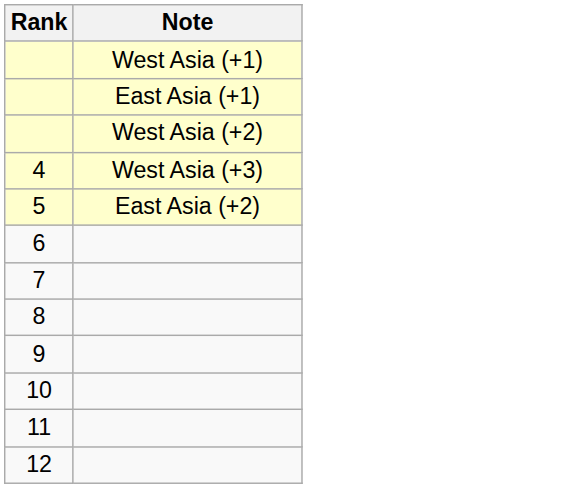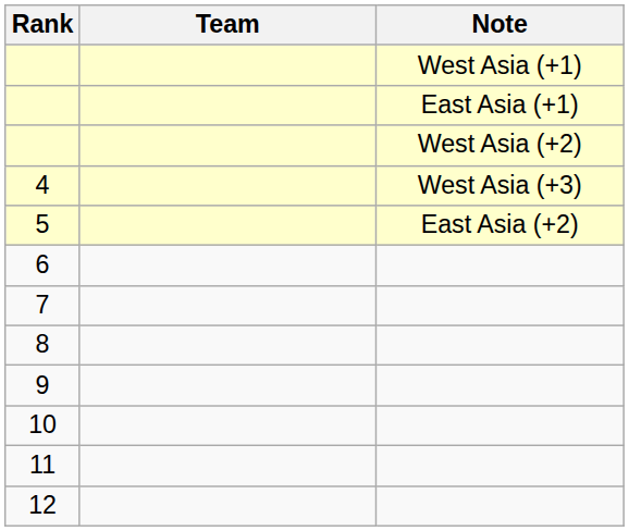 <table class="wikitable" style="text-align: center;">
 <tr>
 <th width=40>Rank</th>
+<th width=180>Team</th>
 <th width=150>Note</th>
 </tr>
 <tr bgcolor="#ffffcc">
 <td></td>
+<td align="left"></td>
 <td>West Asia (+1)</td>
 </tr>
 <tr bgcolor="#ffffcc">
 <td></td>
+<td align="left"></td>
 <td>East Asia (+1)</td>
 </tr>
 <tr bgcolor="#ffffcc">
 <td></td>
+<td align="left"></td>
 <td>West Asia (+2)</td>
 </tr>
 <tr bgcolor="#ffffcc">
 <td>4</td>
+<td align="left"></td>
 <td>West Asia (+3)</td>
 </tr>
 <tr bgcolor="#ffffcc">
 <td>5</td>
+<td align="left"></td>
 <td>East Asia (+2)</td>
 </tr>
 <tr>
 <td>6</td>
+<td align="left"></td>
 <td></td>
 </tr>
 <tr>
 <td>7</td>
+<td align="left"></td>
 <td></td>
 </tr>
 <tr>
 <td>8</td>
+<td align="left"></td>
 <td></td>
 </tr>
 <tr>
 <td>9</td>
+<td align="left"></td>
 <td></td>
 </tr>
 <tr>
 <td>10</td>
+<td align="left"></td>
 <td></td>
 </tr>
 <tr>
 <td>11</td>
+<td align="left"></td>
 <td></td>
 </tr>
 <tr>
 <td>12</td>
+<td align="left"></td>
 <td></td>
 </tr>
 </table>
